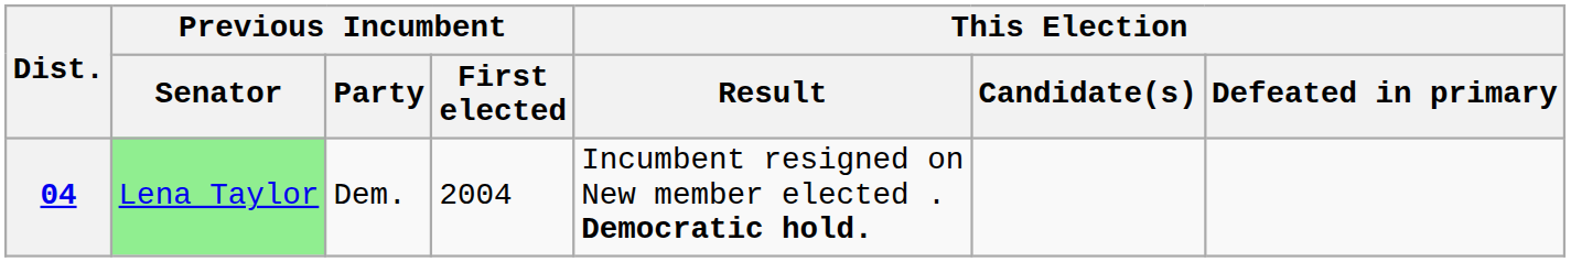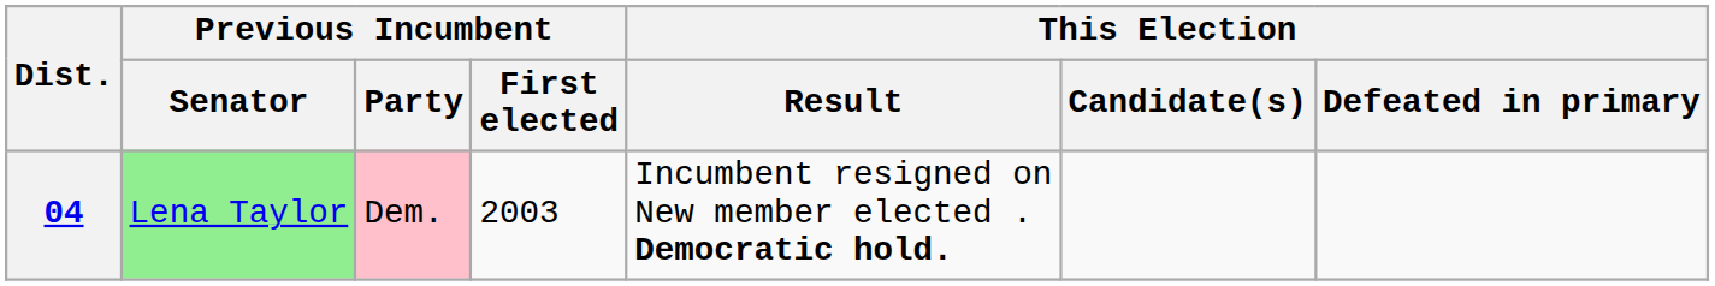 <table class="sortable wikitable" style="font-size:95%;line-height:14px;">
 <tr>
 <th rowspan="2">Dist.</th>
 <th colspan="3">Previous Incumbent</th>
 <th colspan="3">This Election</th>
 </tr>
 <tr>
 <th>Senator</th>
 <th>Party</th>
 <th>First<br>elected</th>
 <th>Result</th>
 <th>Candidate(s)</th>
 <th>Defeated in primary</th>
 </tr>
 <tr>
 <th><a href='#'>04</a></th>
 <td style="background: lightgreen;"><a href='#'>Lena Taylor</a></td>
-<td>Dem.</td>
-<td>2004</td>
+<td style="background: pink;">Dem.</td>
+<td>2003</td>
 <td>Incumbent resigned on <br>New member elected .<br><strong>Democratic hold.</strong></td>
 <td></td>
 <td></td>
 </tr>
 </table>
